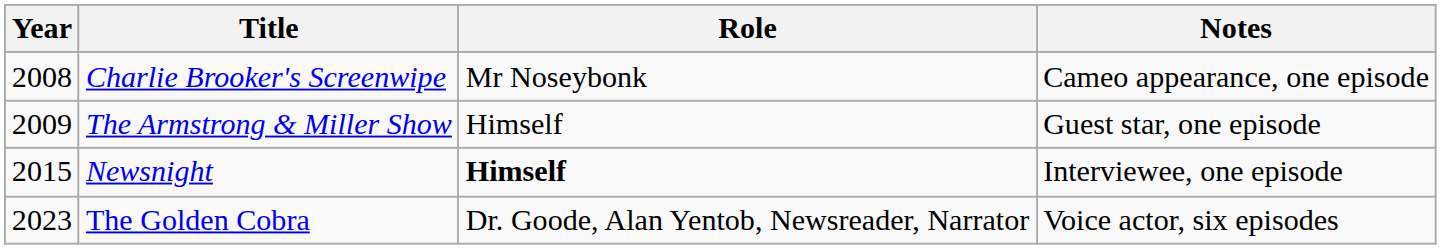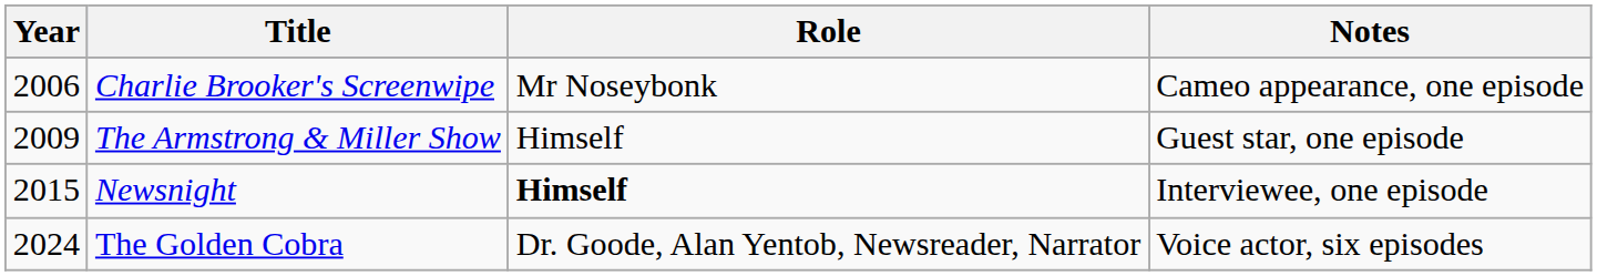 <table class="wikitable">
 <tr style="background:#b0c4de; text-align:center;">
 <th>Year</th>
 <th>Title</th>
 <th>Role</th>
 <th>Notes</th>
 </tr>
 <tr>
-<td>2008</td>
+<td>2006</td>
 <td><em><a href='#'>Charlie Brooker's Screenwipe</a></em></td>
 <td>Mr Noseybonk</td>
 <td>Cameo appearance, one episode</td>
 </tr>
 <tr>
 <td>2009</td>
 <td><em><a href='#'>The Armstrong & Miller Show</a></em></td>
 <td>Himself</td>
 <td>Guest star, one episode</td>
 </tr>
 <tr>
 <td>2015</td>
 <td><em><a href='#'>Newsnight</a></em></td>
 <td><strong>Himself</strong></td>
 <td>Interviewee, one episode</td>
 </tr>
 <tr>
-<td>2023</td>
+<td>2024</td>
 <td><a href='#'>The Golden Cobra</a></td>
 <td>Dr. Goode, Alan Yentob, Newsreader, Narrator</td>
 <td>Voice actor, six episodes</td>
 </tr>
 </table>
